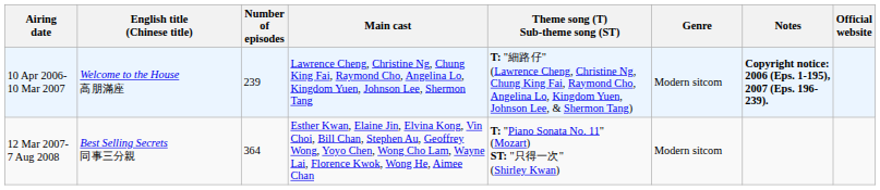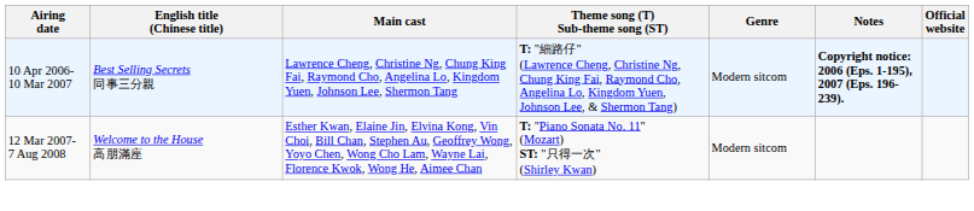 <table class="wikitable">
 <tr>
 <th align=center width=8% bgcolor="silver">Airing<br>date</th>
 <th align=center width=18% bgcolor="silver">English title <br> (Chinese title)</th>
-<th align=center width=5% bgcolor="silver">Number of episodes</th>
 <th align=center width=22% bgcolor="silver">Main cast</th>
 <th align=center width=18% bgcolor="silver">Theme song (T) <br>Sub-theme song (ST)</th>
 <th align=center width=10% bgcolor="silver">Genre</th>
 <th align=center width=10% bgcolor="silver">Notes</th>
 <th align=center width=1% bgcolor="silver">Official website</th>
 </tr>
 <tr ---- bgcolor="#ebf5ff">
 <td>10 Apr 2006-<br>10 Mar 2007</td>
-<td><em><a href='#'>Welcome to the House</a></em> <br> 高朋滿座</td>
-<td>239</td>
+<td><em><a href='#'>Best Selling Secrets</a></em> <br> 同事三分親</td>
 <td><a href='#'>Lawrence Cheng</a>, <a href='#'>Christine Ng</a>, <a href='#'>Chung King Fai</a>, <a href='#'>Raymond Cho</a>, <a href='#'>Angelina Lo</a>, <a href='#'>Kingdom Yuen</a>, <a href='#'>Johnson Lee</a>, <a href='#'>Shermon Tang</a></td>
 <td><strong>T:</strong> "細路仔" <br>(<a href='#'>Lawrence Cheng</a>, <a href='#'>Christine Ng</a>, <a href='#'>Chung King Fai</a>, <a href='#'>Raymond Cho</a>, <a href='#'>Angelina Lo</a>, <a href='#'>Kingdom Yuen</a>, <a href='#'>Johnson Lee</a>, & <a href='#'>Shermon Tang</a>)</td>
 <td>Modern sitcom</td>
 <td><strong>Copyright notice: 2006 (Eps. 1-195), 2007 (Eps. 196-239).</strong></td>
 <td></td>
 </tr>
 <tr>
 <td>12 Mar 2007-<br>7 Aug 2008</td>
-<td><em><a href='#'>Best Selling Secrets</a></em> <br> 同事三分親</td>
-<td>364</td>
+<td><em><a href='#'>Welcome to the House</a></em> <br> 高朋滿座</td>
 <td><a href='#'>Esther Kwan</a>, <a href='#'>Elaine Jin</a>, <a href='#'>Elvina Kong</a>, <a href='#'>Vin Choi</a>, <a href='#'>Bill Chan</a>, <a href='#'>Stephen Au</a>, <a href='#'>Geoffrey Wong</a>, <a href='#'>Yoyo Chen</a>, <a href='#'>Wong Cho Lam</a>, <a href='#'>Wayne Lai</a>, <a href='#'>Florence Kwok</a>, <a href='#'>Wong He</a>, <a href='#'>Aimee Chan</a></td>
 <td><strong>T:</strong> "<a href='#'>Piano Sonata No. 11</a>" <br>(<a href='#'>Mozart</a>) <br> <strong>ST:</strong> "只得一次" <br>(<a href='#'>Shirley Kwan</a>)</td>
 <td>Modern sitcom</td>
 <td></td>
 <td></td>
 </tr>
 </table>
